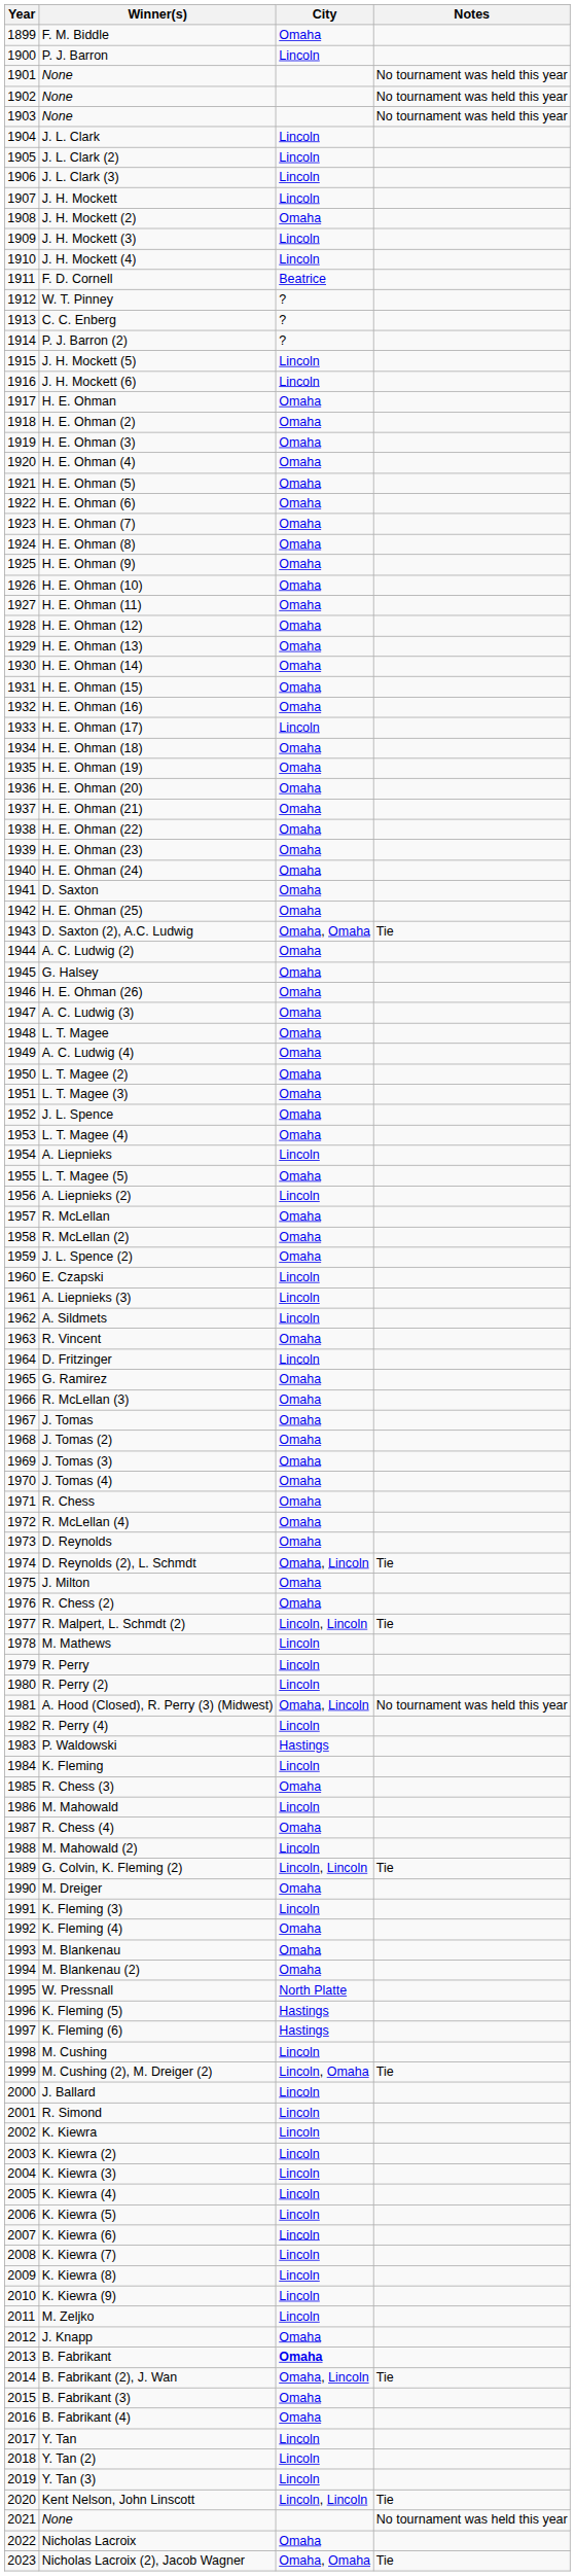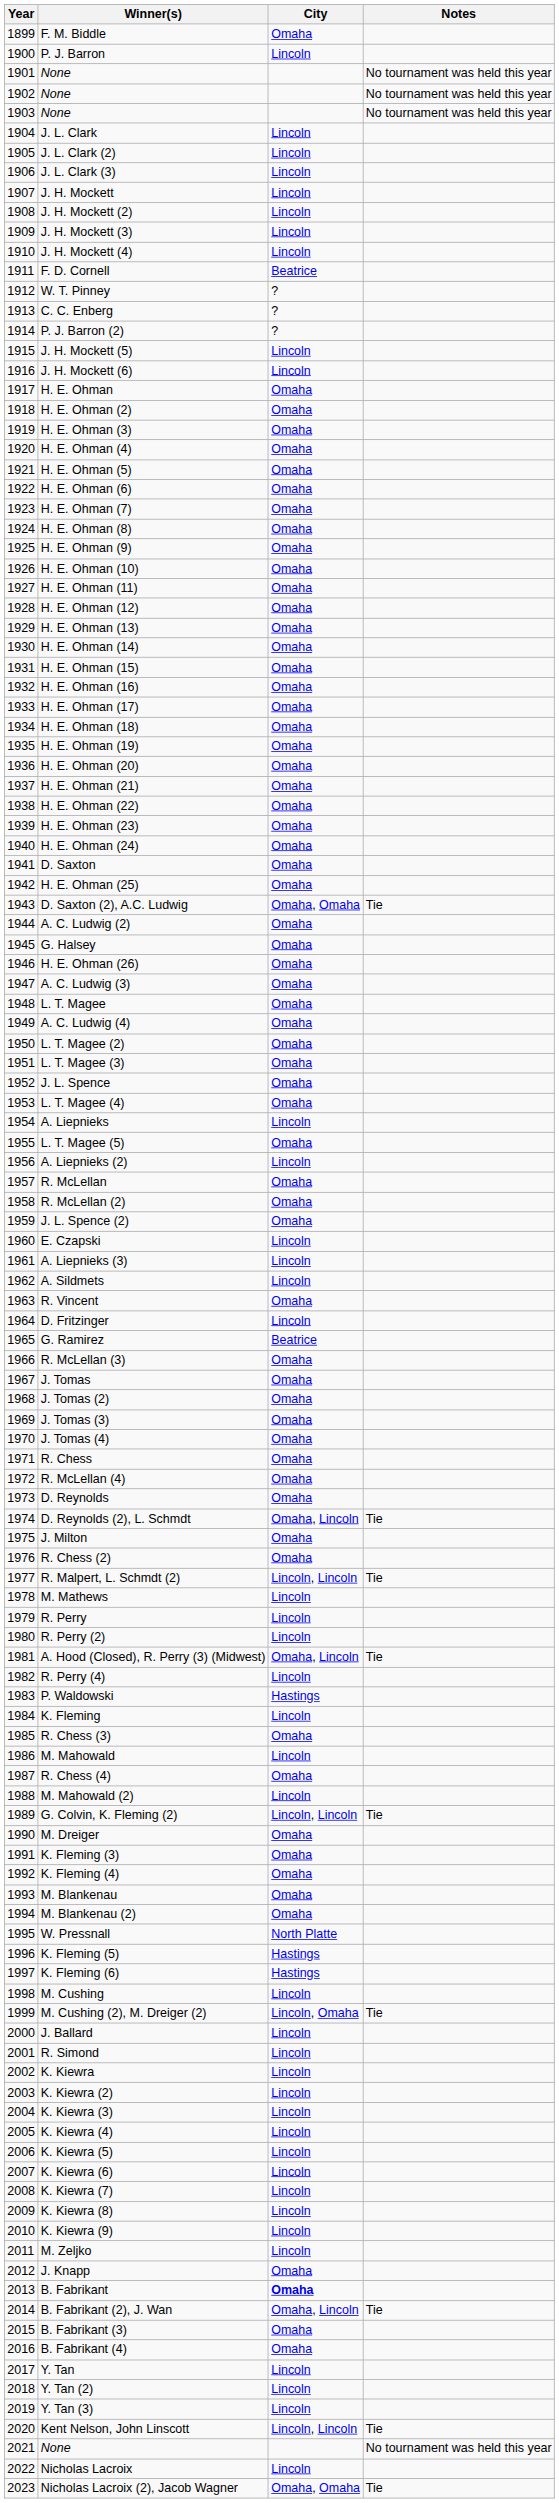 <table class="wikitable sortable">
 <tr>
 <th>Year</th>
 <th>Winner(s)</th>
 <th>City</th>
 <th>Notes</th>
 </tr>
 <tr>
 <td>1899</td>
 <td>F. M. Biddle</td>
 <td><a href='#'>Omaha</a></td>
 <td></td>
 </tr>
 <tr>
 <td>1900</td>
 <td>P. J. Barron</td>
 <td><a href='#'>Lincoln</a></td>
 <td></td>
 </tr>
 <tr>
 <td>1901</td>
 <td><em>None</em></td>
 <td></td>
 <td>No tournament was held this year</td>
 </tr>
 <tr>
 <td>1902</td>
 <td><em>None</em></td>
 <td></td>
 <td>No tournament was held this year</td>
 </tr>
 <tr>
 <td>1903</td>
 <td><em>None</em></td>
 <td></td>
 <td>No tournament was held this year</td>
 </tr>
 <tr>
 <td>1904</td>
 <td>J. L. Clark</td>
 <td><a href='#'>Lincoln</a></td>
 <td></td>
 </tr>
 <tr>
 <td>1905</td>
 <td>J. L. Clark (2)</td>
 <td><a href='#'>Lincoln</a></td>
 <td></td>
 </tr>
 <tr>
 <td>1906</td>
 <td>J. L. Clark (3)</td>
 <td><a href='#'>Lincoln</a></td>
 <td></td>
 </tr>
 <tr>
 <td>1907</td>
 <td>J. H. Mockett</td>
 <td><a href='#'>Lincoln</a></td>
 <td></td>
 </tr>
 <tr>
 <td>1908</td>
 <td>J. H. Mockett (2)</td>
-<td><a href='#'>Omaha</a></td>
+<td><a href='#'>Lincoln</a></td>
 <td></td>
 </tr>
 <tr>
 <td>1909</td>
 <td>J. H. Mockett (3)</td>
 <td><a href='#'>Lincoln</a></td>
 <td></td>
 </tr>
 <tr>
 <td>1910</td>
 <td>J. H. Mockett (4)</td>
 <td><a href='#'>Lincoln</a></td>
 <td></td>
 </tr>
 <tr>
 <td>1911</td>
 <td>F. D. Cornell</td>
 <td><a href='#'>Beatrice</a></td>
 <td></td>
 </tr>
 <tr>
 <td>1912</td>
 <td>W. T. Pinney</td>
 <td>?</td>
 <td></td>
 </tr>
 <tr>
 <td>1913</td>
 <td>C. C. Enberg</td>
 <td>?</td>
 <td></td>
 </tr>
 <tr>
 <td>1914</td>
 <td>P. J. Barron (2)</td>
 <td>?</td>
 <td></td>
 </tr>
 <tr>
 <td>1915</td>
 <td>J. H. Mockett (5)</td>
 <td><a href='#'>Lincoln</a></td>
 <td></td>
 </tr>
 <tr>
 <td>1916</td>
 <td>J. H. Mockett (6)</td>
 <td><a href='#'>Lincoln</a></td>
 <td></td>
 </tr>
 <tr>
 <td>1917</td>
 <td>H. E. Ohman</td>
 <td><a href='#'>Omaha</a></td>
 <td></td>
 </tr>
 <tr>
 <td>1918</td>
 <td>H. E. Ohman (2)</td>
 <td><a href='#'>Omaha</a></td>
 <td></td>
 </tr>
 <tr>
 <td>1919</td>
 <td>H. E. Ohman (3)</td>
 <td><a href='#'>Omaha</a></td>
 <td></td>
 </tr>
 <tr>
 <td>1920</td>
 <td>H. E. Ohman (4)</td>
 <td><a href='#'>Omaha</a></td>
 <td></td>
 </tr>
 <tr>
 <td>1921</td>
 <td>H. E. Ohman (5)</td>
 <td><a href='#'>Omaha</a></td>
 <td></td>
 </tr>
 <tr>
 <td>1922</td>
 <td>H. E. Ohman (6)</td>
 <td><a href='#'>Omaha</a></td>
 <td></td>
 </tr>
 <tr>
 <td>1923</td>
 <td>H. E. Ohman (7)</td>
 <td><a href='#'>Omaha</a></td>
 <td></td>
 </tr>
 <tr>
 <td>1924</td>
 <td>H. E. Ohman (8)</td>
 <td><a href='#'>Omaha</a></td>
 <td></td>
 </tr>
 <tr>
 <td>1925</td>
 <td>H. E. Ohman (9)</td>
 <td><a href='#'>Omaha</a></td>
 <td></td>
 </tr>
 <tr>
 <td>1926</td>
 <td>H. E. Ohman (10)</td>
 <td><a href='#'>Omaha</a></td>
 <td></td>
 </tr>
 <tr>
 <td>1927</td>
 <td>H. E. Ohman (11)</td>
 <td><a href='#'>Omaha</a></td>
 <td></td>
 </tr>
 <tr>
 <td>1928</td>
 <td>H. E. Ohman (12)</td>
 <td><a href='#'>Omaha</a></td>
 <td></td>
 </tr>
 <tr>
 <td>1929</td>
 <td>H. E. Ohman (13)</td>
 <td><a href='#'>Omaha</a></td>
 <td></td>
 </tr>
 <tr>
 <td>1930</td>
 <td>H. E. Ohman (14)</td>
 <td><a href='#'>Omaha</a></td>
 <td></td>
 </tr>
 <tr>
 <td>1931</td>
 <td>H. E. Ohman (15)</td>
 <td><a href='#'>Omaha</a></td>
 <td></td>
 </tr>
 <tr>
 <td>1932</td>
 <td>H. E. Ohman (16)</td>
 <td><a href='#'>Omaha</a></td>
 <td></td>
 </tr>
 <tr>
 <td>1933</td>
 <td>H. E. Ohman (17)</td>
-<td><a href='#'>Lincoln</a></td>
+<td><a href='#'>Omaha</a></td>
 <td></td>
 </tr>
 <tr>
 <td>1934</td>
 <td>H. E. Ohman (18)</td>
 <td><a href='#'>Omaha</a></td>
 <td></td>
 </tr>
 <tr>
 <td>1935</td>
 <td>H. E. Ohman (19)</td>
 <td><a href='#'>Omaha</a></td>
 <td></td>
 </tr>
 <tr>
 <td>1936</td>
 <td>H. E. Ohman (20)</td>
 <td><a href='#'>Omaha</a></td>
 <td></td>
 </tr>
 <tr>
 <td>1937</td>
 <td>H. E. Ohman (21)</td>
 <td><a href='#'>Omaha</a></td>
 <td></td>
 </tr>
 <tr>
 <td>1938</td>
 <td>H. E. Ohman (22)</td>
 <td><a href='#'>Omaha</a></td>
 <td></td>
 </tr>
 <tr>
 <td>1939</td>
 <td>H. E. Ohman (23)</td>
 <td><a href='#'>Omaha</a></td>
 <td></td>
 </tr>
 <tr>
 <td>1940</td>
 <td>H. E. Ohman (24)</td>
 <td><a href='#'>Omaha</a></td>
 <td></td>
 </tr>
 <tr>
 <td>1941</td>
 <td>D. Saxton</td>
 <td><a href='#'>Omaha</a></td>
 <td></td>
 </tr>
 <tr>
 <td>1942</td>
 <td>H. E. Ohman (25)</td>
 <td><a href='#'>Omaha</a></td>
 <td></td>
 </tr>
 <tr>
 <td>1943</td>
 <td>D. Saxton (2), A.C. Ludwig</td>
 <td><a href='#'>Omaha</a>, <a href='#'>Omaha</a></td>
 <td>Tie</td>
 </tr>
 <tr>
 <td>1944</td>
 <td>A. C. Ludwig (2)</td>
 <td><a href='#'>Omaha</a></td>
 <td></td>
 </tr>
 <tr>
 <td>1945</td>
 <td>G. Halsey</td>
 <td><a href='#'>Omaha</a></td>
 <td></td>
 </tr>
 <tr>
 <td>1946</td>
 <td>H. E. Ohman (26)</td>
 <td><a href='#'>Omaha</a></td>
 <td></td>
 </tr>
 <tr>
 <td>1947</td>
 <td>A. C. Ludwig (3)</td>
 <td><a href='#'>Omaha</a></td>
 <td></td>
 </tr>
 <tr>
 <td>1948</td>
 <td>L. T. Magee</td>
 <td><a href='#'>Omaha</a></td>
 <td></td>
 </tr>
 <tr>
 <td>1949</td>
 <td>A. C. Ludwig (4)</td>
 <td><a href='#'>Omaha</a></td>
 <td></td>
 </tr>
 <tr>
 <td>1950</td>
 <td>L. T. Magee (2)</td>
 <td><a href='#'>Omaha</a></td>
 <td></td>
 </tr>
 <tr>
 <td>1951</td>
 <td>L. T. Magee (3)</td>
 <td><a href='#'>Omaha</a></td>
 <td></td>
 </tr>
 <tr>
 <td>1952</td>
 <td>J. L. Spence</td>
 <td><a href='#'>Omaha</a></td>
 <td></td>
 </tr>
 <tr>
 <td>1953</td>
 <td>L. T. Magee (4)</td>
 <td><a href='#'>Omaha</a></td>
 <td></td>
 </tr>
 <tr>
 <td>1954</td>
 <td>A. Liepnieks</td>
 <td><a href='#'>Lincoln</a></td>
 <td></td>
 </tr>
 <tr>
 <td>1955</td>
 <td>L. T. Magee (5)</td>
 <td><a href='#'>Omaha</a></td>
 <td></td>
 </tr>
 <tr>
 <td>1956</td>
 <td>A. Liepnieks (2)</td>
 <td><a href='#'>Lincoln</a></td>
 <td></td>
 </tr>
 <tr>
 <td>1957</td>
 <td>R. McLellan</td>
 <td><a href='#'>Omaha</a></td>
 <td></td>
 </tr>
 <tr>
 <td>1958</td>
 <td>R. McLellan (2)</td>
 <td><a href='#'>Omaha</a></td>
 <td></td>
 </tr>
 <tr>
 <td>1959</td>
 <td>J. L. Spence (2)</td>
 <td><a href='#'>Omaha</a></td>
 <td></td>
 </tr>
 <tr>
 <td>1960</td>
 <td>E. Czapski</td>
 <td><a href='#'>Lincoln</a></td>
 <td></td>
 </tr>
 <tr>
 <td>1961</td>
 <td>A. Liepnieks (3)</td>
 <td><a href='#'>Lincoln</a></td>
 <td></td>
 </tr>
 <tr>
 <td>1962</td>
 <td>A. Sildmets</td>
 <td><a href='#'>Lincoln</a></td>
 <td></td>
 </tr>
 <tr>
 <td>1963</td>
 <td>R. Vincent</td>
 <td><a href='#'>Omaha</a></td>
 <td></td>
 </tr>
 <tr>
 <td>1964</td>
 <td>D. Fritzinger</td>
 <td><a href='#'>Lincoln</a></td>
 <td></td>
 </tr>
 <tr>
 <td>1965</td>
 <td>G. Ramirez</td>
-<td><a href='#'>Omaha</a></td>
+<td><a href='#'>Beatrice</a></td>
 <td></td>
 </tr>
 <tr>
 <td>1966</td>
 <td>R. McLellan (3)</td>
 <td><a href='#'>Omaha</a></td>
 <td></td>
 </tr>
 <tr>
 <td>1967</td>
 <td>J. Tomas</td>
 <td><a href='#'>Omaha</a></td>
 <td></td>
 </tr>
 <tr>
 <td>1968</td>
 <td>J. Tomas (2)</td>
 <td><a href='#'>Omaha</a></td>
 <td></td>
 </tr>
 <tr>
 <td>1969</td>
 <td>J. Tomas (3)</td>
 <td><a href='#'>Omaha</a></td>
 <td></td>
 </tr>
 <tr>
 <td>1970</td>
 <td>J. Tomas (4)</td>
 <td><a href='#'>Omaha</a></td>
 <td></td>
 </tr>
 <tr>
 <td>1971</td>
 <td>R. Chess</td>
 <td><a href='#'>Omaha</a></td>
 <td></td>
 </tr>
 <tr>
 <td>1972</td>
 <td>R. McLellan (4)</td>
 <td><a href='#'>Omaha</a></td>
 <td></td>
 </tr>
 <tr>
 <td>1973</td>
 <td>D. Reynolds</td>
 <td><a href='#'>Omaha</a></td>
 <td></td>
 </tr>
 <tr>
 <td>1974</td>
 <td>D. Reynolds (2), L. Schmdt</td>
 <td><a href='#'>Omaha</a>, <a href='#'>Lincoln</a></td>
 <td>Tie</td>
 </tr>
 <tr>
 <td>1975</td>
 <td>J. Milton</td>
 <td><a href='#'>Omaha</a></td>
 <td></td>
 </tr>
 <tr>
 <td>1976</td>
 <td>R. Chess (2)</td>
 <td><a href='#'>Omaha</a></td>
 <td></td>
 </tr>
 <tr>
 <td>1977</td>
 <td>R. Malpert, L. Schmdt (2)</td>
 <td><a href='#'>Lincoln</a>, <a href='#'>Lincoln</a></td>
 <td>Tie</td>
 </tr>
 <tr>
 <td>1978</td>
 <td>M. Mathews</td>
 <td><a href='#'>Lincoln</a></td>
 <td></td>
 </tr>
 <tr>
 <td>1979</td>
 <td>R. Perry</td>
 <td><a href='#'>Lincoln</a></td>
 <td></td>
 </tr>
 <tr>
 <td>1980</td>
 <td>R. Perry (2)</td>
 <td><a href='#'>Lincoln</a></td>
 <td></td>
 </tr>
 <tr>
 <td>1981</td>
 <td>A. Hood (Closed), R. Perry (3) (Midwest)</td>
 <td><a href='#'>Omaha</a>, <a href='#'>Lincoln</a></td>
-<td>No tournament was held this year</td>
+<td>Tie</td>
 </tr>
 <tr>
 <td>1982</td>
 <td>R. Perry (4)</td>
 <td><a href='#'>Lincoln</a></td>
 <td></td>
 </tr>
 <tr>
 <td>1983</td>
 <td>P. Waldowski</td>
 <td><a href='#'>Hastings</a></td>
 <td></td>
 </tr>
 <tr>
 <td>1984</td>
 <td>K. Fleming</td>
 <td><a href='#'>Lincoln</a></td>
 <td></td>
 </tr>
 <tr>
 <td>1985</td>
 <td>R. Chess (3)</td>
 <td><a href='#'>Omaha</a></td>
 <td></td>
 </tr>
 <tr>
 <td>1986</td>
 <td>M. Mahowald</td>
 <td><a href='#'>Lincoln</a></td>
 <td></td>
 </tr>
 <tr>
 <td>1987</td>
 <td>R. Chess (4)</td>
 <td><a href='#'>Omaha</a></td>
 <td></td>
 </tr>
 <tr>
 <td>1988</td>
 <td>M. Mahowald (2)</td>
 <td><a href='#'>Lincoln</a></td>
 <td></td>
 </tr>
 <tr>
 <td>1989</td>
 <td>G. Colvin, K. Fleming (2)</td>
 <td><a href='#'>Lincoln</a>, <a href='#'>Lincoln</a></td>
 <td>Tie</td>
 </tr>
 <tr>
 <td>1990</td>
 <td>M. Dreiger</td>
 <td><a href='#'>Omaha</a></td>
 <td></td>
 </tr>
 <tr>
 <td>1991</td>
 <td>K. Fleming (3)</td>
-<td><a href='#'>Lincoln</a></td>
+<td><a href='#'>Omaha</a></td>
 <td></td>
 </tr>
 <tr>
 <td>1992</td>
 <td>K. Fleming (4)</td>
 <td><a href='#'>Omaha</a></td>
 <td></td>
 </tr>
 <tr>
 <td>1993</td>
 <td>M. Blankenau</td>
 <td><a href='#'>Omaha</a></td>
 <td></td>
 </tr>
 <tr>
 <td>1994</td>
 <td>M. Blankenau (2)</td>
 <td><a href='#'>Omaha</a></td>
 <td></td>
 </tr>
 <tr>
 <td>1995</td>
 <td>W. Pressnall</td>
 <td><a href='#'>North Platte</a></td>
 <td></td>
 </tr>
 <tr>
 <td>1996</td>
 <td>K. Fleming (5)</td>
 <td><a href='#'>Hastings</a></td>
 <td></td>
 </tr>
 <tr>
 <td>1997</td>
 <td>K. Fleming (6)</td>
 <td><a href='#'>Hastings</a></td>
 <td></td>
 </tr>
 <tr>
 <td>1998</td>
 <td>M. Cushing</td>
 <td><a href='#'>Lincoln</a></td>
 <td></td>
 </tr>
 <tr>
 <td>1999</td>
 <td>M. Cushing (2), M. Dreiger (2)</td>
 <td><a href='#'>Lincoln</a>, <a href='#'>Omaha</a></td>
 <td>Tie</td>
 </tr>
 <tr>
 <td>2000</td>
 <td>J. Ballard</td>
 <td><a href='#'>Lincoln</a></td>
 <td></td>
 </tr>
 <tr>
 <td>2001</td>
 <td>R. Simond</td>
 <td><a href='#'>Lincoln</a></td>
 <td></td>
 </tr>
 <tr>
 <td>2002</td>
 <td>K. Kiewra</td>
 <td><a href='#'>Lincoln</a></td>
 <td></td>
 </tr>
 <tr>
 <td>2003</td>
 <td>K. Kiewra (2)</td>
 <td><a href='#'>Lincoln</a></td>
 <td></td>
 </tr>
 <tr>
 <td>2004</td>
 <td>K. Kiewra (3)</td>
 <td><a href='#'>Lincoln</a></td>
 <td></td>
 </tr>
 <tr>
 <td>2005</td>
 <td>K. Kiewra (4)</td>
 <td><a href='#'>Lincoln</a></td>
 <td></td>
 </tr>
 <tr>
 <td>2006</td>
 <td>K. Kiewra (5)</td>
 <td><a href='#'>Lincoln</a></td>
 <td></td>
 </tr>
 <tr>
 <td>2007</td>
 <td>K. Kiewra (6)</td>
 <td><a href='#'>Lincoln</a></td>
 <td></td>
 </tr>
 <tr>
 <td>2008</td>
 <td>K. Kiewra (7)</td>
 <td><a href='#'>Lincoln</a></td>
 <td></td>
 </tr>
 <tr>
 <td>2009</td>
 <td>K. Kiewra (8)</td>
 <td><a href='#'>Lincoln</a></td>
 <td></td>
 </tr>
 <tr>
 <td>2010</td>
 <td>K. Kiewra (9)</td>
 <td><a href='#'>Lincoln</a></td>
 <td></td>
 </tr>
 <tr>
 <td>2011</td>
 <td>M. Zeljko</td>
 <td><a href='#'>Lincoln</a></td>
 <td></td>
 </tr>
 <tr>
 <td>2012</td>
 <td>J. Knapp</td>
 <td><a href='#'>Omaha</a></td>
 <td></td>
 </tr>
 <tr>
 <td>2013</td>
 <td>B. Fabrikant</td>
 <td><strong><a href='#'>Omaha</a></strong></td>
 <td></td>
 </tr>
 <tr>
 <td>2014</td>
 <td>B. Fabrikant (2), J. Wan</td>
 <td><a href='#'>Omaha</a>, <a href='#'>Lincoln</a></td>
 <td>Tie</td>
 </tr>
 <tr>
 <td>2015</td>
 <td>B. Fabrikant (3)</td>
 <td><a href='#'>Omaha</a></td>
 <td></td>
 </tr>
 <tr>
 <td>2016</td>
 <td>B. Fabrikant (4)</td>
 <td><a href='#'>Omaha</a></td>
 <td></td>
 </tr>
 <tr>
 <td>2017</td>
 <td>Y. Tan</td>
 <td><a href='#'>Lincoln</a></td>
 <td></td>
 </tr>
 <tr>
 <td>2018</td>
 <td>Y. Tan (2)</td>
 <td><a href='#'>Lincoln</a></td>
 <td></td>
 </tr>
 <tr>
 <td>2019</td>
 <td>Y. Tan (3)</td>
 <td><a href='#'>Lincoln</a></td>
 <td></td>
 </tr>
 <tr>
 <td>2020</td>
 <td>Kent Nelson, John Linscott</td>
 <td><a href='#'>Lincoln</a>, <a href='#'>Lincoln</a></td>
 <td>Tie</td>
 </tr>
 <tr>
 <td>2021</td>
 <td><em>None</em></td>
 <td></td>
 <td>No tournament was held this year</td>
 </tr>
 <tr>
 <td>2022</td>
 <td>Nicholas Lacroix</td>
-<td><a href='#'>Omaha</a></td>
+<td><a href='#'>Lincoln</a></td>
 <td></td>
 </tr>
 <tr>
 <td>2023</td>
 <td>Nicholas Lacroix (2), Jacob Wagner</td>
 <td><a href='#'>Omaha</a>, <a href='#'>Omaha</a></td>
 <td>Tie</td>
 </tr>
 </table>
